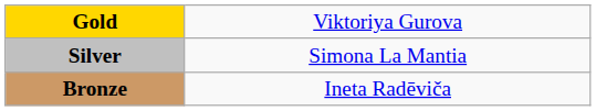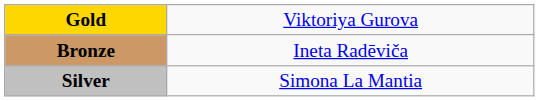 <table class="wikitable" style="text-align:center; " width="35%">
 <tr>
 <td bgcolor="gold"><strong>Gold</strong></td>
 <td><a href='#'>Viktoriya Gurova</a><br>  <small><em></em></small></td>
 </tr>
 <tr>
+<td bgcolor="CC9966"><strong>Bronze</strong></td>
+<td><a href='#'>Ineta Radēviča</a><br>  <small><em></em></small></td>
+</tr>
+<tr>
 <td bgcolor="silver"><strong>Silver</strong></td>
 <td><a href='#'>Simona La Mantia</a><br>  <small><em></em></small></td>
 </tr>
-<tr>
-<td bgcolor="CC9966"><strong>Bronze</strong></td>
-<td><a href='#'>Ineta Radēviča</a><br>  <small><em></em></small></td>
-</tr>
 </table>
